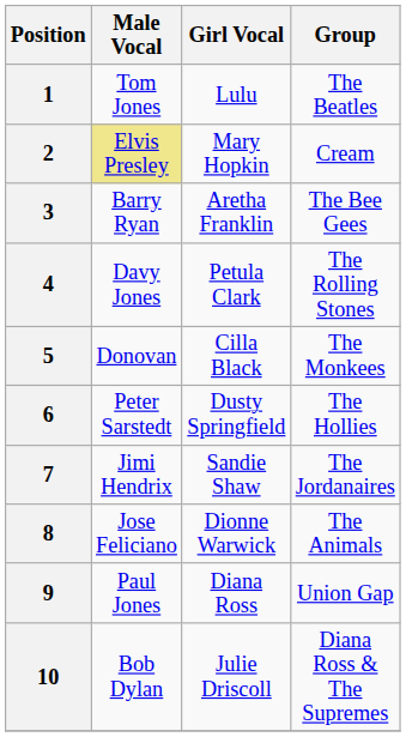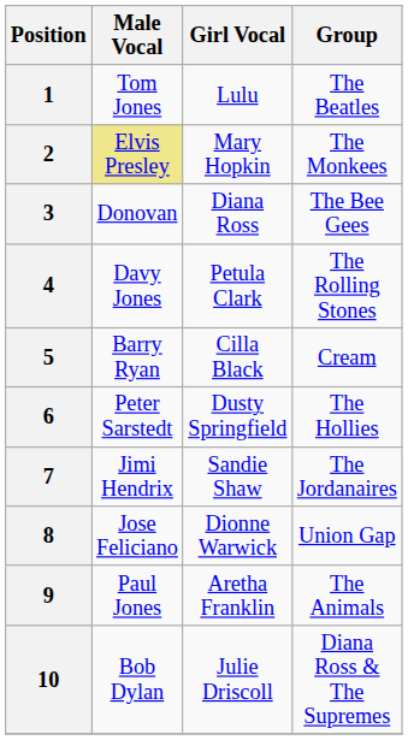 <table class="wikitable" style="text-align:center; width:200px; height:200px" border="1">
 <tr>
 <th>Position</th>
 <th>Male Vocal</th>
 <th>Girl Vocal</th>
 <th>Group</th>
 </tr>
 <tr>
 <th>1</th>
 <td><a href='#'>Tom Jones</a></td>
 <td><a href='#'>Lulu</a></td>
 <td><a href='#'>The Beatles</a></td>
 </tr>
 <tr>
 <th>2</th>
 <td style="background: khaki;"><a href='#'>Elvis Presley</a></td>
 <td><a href='#'>Mary Hopkin</a></td>
-<td><a href='#'>Cream</a></td>
+<td><a href='#'>The Monkees</a></td>
 </tr>
 <tr>
 <th>3</th>
-<td><a href='#'>Barry Ryan</a></td>
-<td><a href='#'>Aretha Franklin</a></td>
+<td><a href='#'>Donovan</a></td>
+<td><a href='#'>Diana Ross</a></td>
 <td><a href='#'>The Bee Gees</a></td>
 </tr>
 <tr>
 <th>4</th>
 <td><a href='#'>Davy Jones</a></td>
 <td><a href='#'>Petula Clark</a></td>
 <td><a href='#'>The Rolling Stones</a></td>
 </tr>
 <tr>
 <th>5</th>
-<td><a href='#'>Donovan</a></td>
+<td><a href='#'>Barry Ryan</a></td>
 <td><a href='#'>Cilla Black</a></td>
-<td><a href='#'>The Monkees</a></td>
+<td><a href='#'>Cream</a></td>
 </tr>
 <tr>
 <th>6</th>
 <td><a href='#'>Peter Sarstedt</a></td>
 <td><a href='#'>Dusty Springfield</a></td>
 <td><a href='#'>The Hollies</a></td>
 </tr>
 <tr>
 <th>7</th>
 <td><a href='#'>Jimi Hendrix</a></td>
 <td><a href='#'>Sandie Shaw</a></td>
 <td><a href='#'>The Jordanaires</a></td>
 </tr>
 <tr>
 <th>8</th>
 <td><a href='#'>Jose Feliciano</a></td>
 <td><a href='#'>Dionne Warwick</a></td>
-<td><a href='#'>The Animals</a></td>
+<td><a href='#'>Union Gap</a></td>
 </tr>
 <tr>
 <th>9</th>
 <td><a href='#'>Paul Jones</a></td>
-<td><a href='#'>Diana Ross</a></td>
-<td><a href='#'>Union Gap</a></td>
+<td><a href='#'>Aretha Franklin</a></td>
+<td><a href='#'>The Animals</a></td>
 </tr>
 <tr>
 <th>10</th>
 <td><a href='#'>Bob Dylan</a></td>
 <td><a href='#'>Julie Driscoll</a></td>
 <td><a href='#'>Diana Ross & The Supremes</a></td>
 </tr>
 <tr>
 </tr>
 </table>
